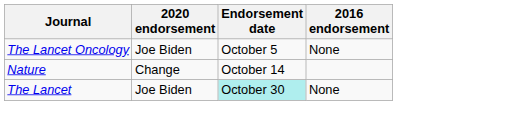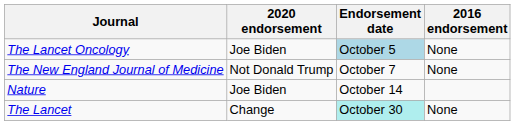 <table class="wikitable sortable">
 <tr>
 <th>Journal</th>
 <th>2020<br>endorsement</th>
 <th>Endorsement<br>date</th>
 <th>2016<br>endorsement</th>
 </tr>
 <tr>
 <td><em><a href='#'>The Lancet Oncology</a></em></td>
 <td data-sort-value="Biden" >Joe Biden</td>
-<td data-sort-value="2020-10-05">October 5</td>
+<td data-sort-value="2020-10-05" style="background: lightblue;">October 5</td>
+<td>None</td>
+</tr>
+<tr>
+<td><em><a href='#'>The New England Journal of Medicine</a></em></td>
+<td data-sort-value="Not Donald Trump" >Not Donald Trump</td>
+<td data-sort-value="2020-10-07">October 7</td>
 <td>None</td>
 </tr>
 <tr>
 <td><em><a href='#'>Nature</a></em></td>
-<td data-sort-value="Change">Change</td>
+<td data-sort-value="Biden" >Joe Biden</td>
 <td data-sort-value="2020-10-14">October 14</td>
 <td></td>
 </tr>
 <tr>
 <td><em><a href='#'>The Lancet</a></em></td>
-<td data-sort-value="Biden" >Joe Biden</td>
+<td data-sort-value="Change">Change</td>
 <td data-sort-value="2020-10-30" style="background: paleturquoise;">October 30</td>
 <td>None</td>
 </tr>
 </table>
